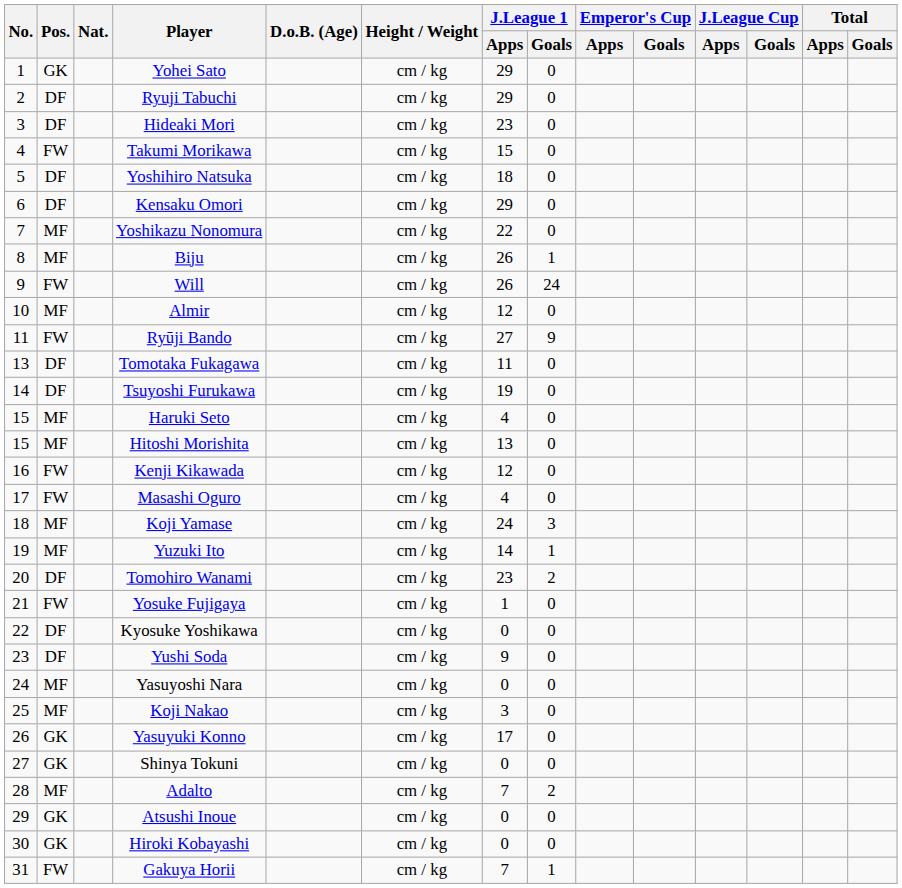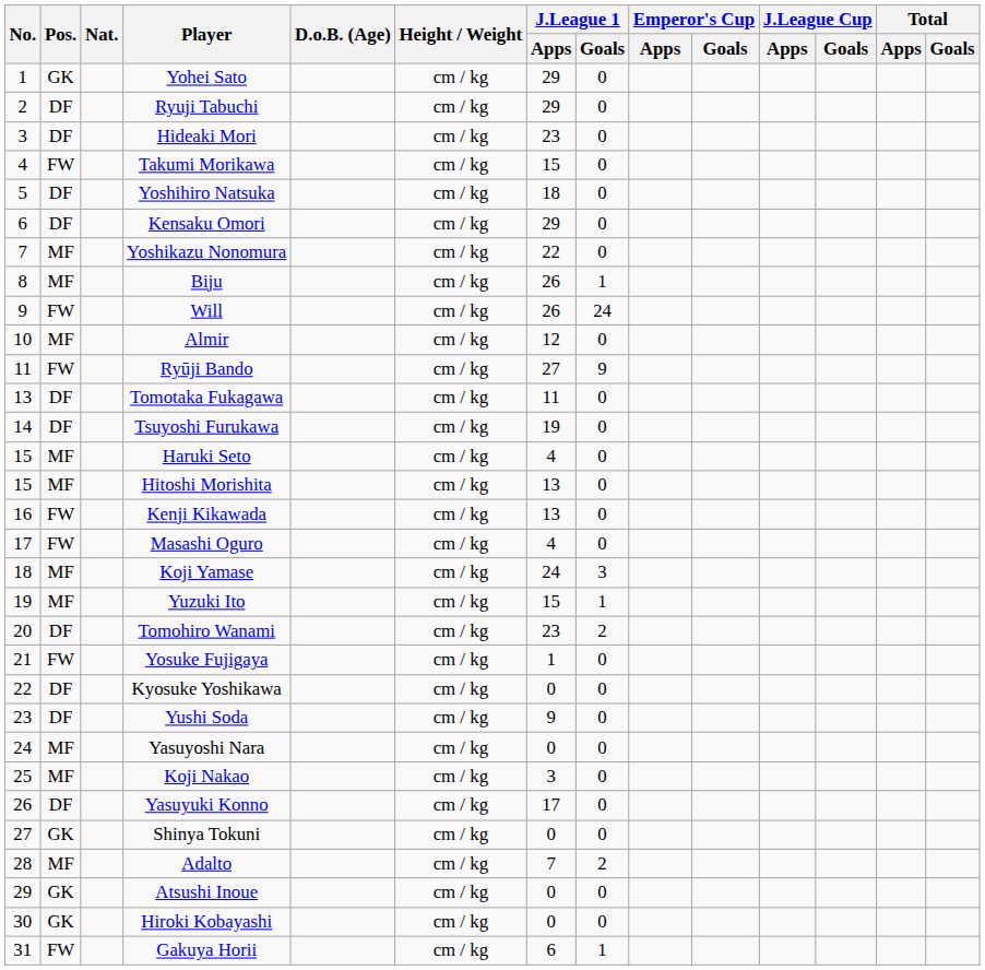 <table class="wikitable" style="text-align:center;">
 <tr>
 <th rowspan="2">No.</th>
 <th rowspan="2">Pos.</th>
 <th rowspan="2">Nat.</th>
 <th rowspan="2">Player</th>
 <th rowspan="2">D.o.B. (Age)</th>
 <th rowspan="2">Height / Weight</th>
 <th colspan="2"><a href='#'>J.League 1</a></th>
 <th colspan="2"><a href='#'>Emperor's Cup</a></th>
 <th colspan="2"><a href='#'>J.League Cup</a></th>
 <th colspan="2">Total</th>
 </tr>
 <tr>
 <th>Apps</th>
 <th>Goals</th>
 <th>Apps</th>
 <th>Goals</th>
 <th>Apps</th>
 <th>Goals</th>
 <th>Apps</th>
 <th>Goals</th>
 </tr>
 <tr>
 <td>1</td>
 <td>GK</td>
 <td></td>
 <td><a href='#'>Yohei Sato</a></td>
 <td></td>
 <td>cm / kg</td>
 <td>29</td>
 <td>0</td>
 <td></td>
 <td></td>
 <td></td>
 <td></td>
 <td></td>
 <td></td>
 </tr>
 <tr>
 <td>2</td>
 <td>DF</td>
 <td></td>
 <td><a href='#'>Ryuji Tabuchi</a></td>
 <td></td>
 <td>cm / kg</td>
 <td>29</td>
 <td>0</td>
 <td></td>
 <td></td>
 <td></td>
 <td></td>
 <td></td>
 <td></td>
 </tr>
 <tr>
 <td>3</td>
 <td>DF</td>
 <td></td>
 <td><a href='#'>Hideaki Mori</a></td>
 <td></td>
 <td>cm / kg</td>
 <td>23</td>
 <td>0</td>
 <td></td>
 <td></td>
 <td></td>
 <td></td>
 <td></td>
 <td></td>
 </tr>
 <tr>
 <td>4</td>
 <td>FW</td>
 <td></td>
 <td><a href='#'>Takumi Morikawa</a></td>
 <td></td>
 <td>cm / kg</td>
 <td>15</td>
 <td>0</td>
 <td></td>
 <td></td>
 <td></td>
 <td></td>
 <td></td>
 <td></td>
 </tr>
 <tr>
 <td>5</td>
 <td>DF</td>
 <td></td>
 <td><a href='#'>Yoshihiro Natsuka</a></td>
 <td></td>
 <td>cm / kg</td>
 <td>18</td>
 <td>0</td>
 <td></td>
 <td></td>
 <td></td>
 <td></td>
 <td></td>
 <td></td>
 </tr>
 <tr>
 <td>6</td>
 <td>DF</td>
 <td></td>
 <td><a href='#'>Kensaku Omori</a></td>
 <td></td>
 <td>cm / kg</td>
 <td>29</td>
 <td>0</td>
 <td></td>
 <td></td>
 <td></td>
 <td></td>
 <td></td>
 <td></td>
 </tr>
 <tr>
 <td>7</td>
 <td>MF</td>
 <td></td>
 <td><a href='#'>Yoshikazu Nonomura</a></td>
 <td></td>
 <td>cm / kg</td>
 <td>22</td>
 <td>0</td>
 <td></td>
 <td></td>
 <td></td>
 <td></td>
 <td></td>
 <td></td>
 </tr>
 <tr>
 <td>8</td>
 <td>MF</td>
 <td></td>
 <td><a href='#'>Biju</a></td>
 <td></td>
 <td>cm / kg</td>
 <td>26</td>
 <td>1</td>
 <td></td>
 <td></td>
 <td></td>
 <td></td>
 <td></td>
 <td></td>
 </tr>
 <tr>
 <td>9</td>
 <td>FW</td>
 <td></td>
 <td><a href='#'>Will</a></td>
 <td></td>
 <td>cm / kg</td>
 <td>26</td>
 <td>24</td>
 <td></td>
 <td></td>
 <td></td>
 <td></td>
 <td></td>
 <td></td>
 </tr>
 <tr>
 <td>10</td>
 <td>MF</td>
 <td></td>
 <td><a href='#'>Almir</a></td>
 <td></td>
 <td>cm / kg</td>
 <td>12</td>
 <td>0</td>
 <td></td>
 <td></td>
 <td></td>
 <td></td>
 <td></td>
 <td></td>
 </tr>
 <tr>
 <td>11</td>
 <td>FW</td>
 <td></td>
 <td><a href='#'>Ryūji Bando</a></td>
 <td></td>
 <td>cm / kg</td>
 <td>27</td>
 <td>9</td>
 <td></td>
 <td></td>
 <td></td>
 <td></td>
 <td></td>
 <td></td>
 </tr>
 <tr>
 <td>13</td>
 <td>DF</td>
 <td></td>
 <td><a href='#'>Tomotaka Fukagawa</a></td>
 <td></td>
 <td>cm / kg</td>
 <td>11</td>
 <td>0</td>
 <td></td>
 <td></td>
 <td></td>
 <td></td>
 <td></td>
 <td></td>
 </tr>
 <tr>
 <td>14</td>
 <td>DF</td>
 <td></td>
 <td><a href='#'>Tsuyoshi Furukawa</a></td>
 <td></td>
 <td>cm / kg</td>
 <td>19</td>
 <td>0</td>
 <td></td>
 <td></td>
 <td></td>
 <td></td>
 <td></td>
 <td></td>
 </tr>
 <tr>
 <td>15</td>
 <td>MF</td>
 <td></td>
 <td><a href='#'>Haruki Seto</a></td>
 <td></td>
 <td>cm / kg</td>
 <td>4</td>
 <td>0</td>
 <td></td>
 <td></td>
 <td></td>
 <td></td>
 <td></td>
 <td></td>
 </tr>
 <tr>
 <td>15</td>
 <td>MF</td>
 <td></td>
 <td><a href='#'>Hitoshi Morishita</a></td>
 <td></td>
 <td>cm / kg</td>
 <td>13</td>
 <td>0</td>
 <td></td>
 <td></td>
 <td></td>
 <td></td>
 <td></td>
 <td></td>
 </tr>
 <tr>
 <td>16</td>
 <td>FW</td>
 <td></td>
 <td><a href='#'>Kenji Kikawada</a></td>
 <td></td>
 <td>cm / kg</td>
-<td>12</td>
+<td>13</td>
 <td>0</td>
 <td></td>
 <td></td>
 <td></td>
 <td></td>
 <td></td>
 <td></td>
 </tr>
 <tr>
 <td>17</td>
 <td>FW</td>
 <td></td>
 <td><a href='#'>Masashi Oguro</a></td>
 <td></td>
 <td>cm / kg</td>
 <td>4</td>
 <td>0</td>
 <td></td>
 <td></td>
 <td></td>
 <td></td>
 <td></td>
 <td></td>
 </tr>
 <tr>
 <td>18</td>
 <td>MF</td>
 <td></td>
 <td><a href='#'>Koji Yamase</a></td>
 <td></td>
 <td>cm / kg</td>
 <td>24</td>
 <td>3</td>
 <td></td>
 <td></td>
 <td></td>
 <td></td>
 <td></td>
 <td></td>
 </tr>
 <tr>
 <td>19</td>
 <td>MF</td>
 <td></td>
 <td><a href='#'>Yuzuki Ito</a></td>
 <td></td>
 <td>cm / kg</td>
-<td>14</td>
+<td>15</td>
 <td>1</td>
 <td></td>
 <td></td>
 <td></td>
 <td></td>
 <td></td>
 <td></td>
 </tr>
 <tr>
 <td>20</td>
 <td>DF</td>
 <td></td>
 <td><a href='#'>Tomohiro Wanami</a></td>
 <td></td>
 <td>cm / kg</td>
 <td>23</td>
 <td>2</td>
 <td></td>
 <td></td>
 <td></td>
 <td></td>
 <td></td>
 <td></td>
 </tr>
 <tr>
 <td>21</td>
 <td>FW</td>
 <td></td>
 <td><a href='#'>Yosuke Fujigaya</a></td>
 <td></td>
 <td>cm / kg</td>
 <td>1</td>
 <td>0</td>
 <td></td>
 <td></td>
 <td></td>
 <td></td>
 <td></td>
 <td></td>
 </tr>
 <tr>
 <td>22</td>
 <td>DF</td>
 <td></td>
 <td>Kyosuke Yoshikawa</td>
 <td></td>
 <td>cm / kg</td>
 <td>0</td>
 <td>0</td>
 <td></td>
 <td></td>
 <td></td>
 <td></td>
 <td></td>
 <td></td>
 </tr>
 <tr>
 <td>23</td>
 <td>DF</td>
 <td></td>
 <td><a href='#'>Yushi Soda</a></td>
 <td></td>
 <td>cm / kg</td>
 <td>9</td>
 <td>0</td>
 <td></td>
 <td></td>
 <td></td>
 <td></td>
 <td></td>
 <td></td>
 </tr>
 <tr>
 <td>24</td>
 <td>MF</td>
 <td></td>
 <td>Yasuyoshi Nara</td>
 <td></td>
 <td>cm / kg</td>
 <td>0</td>
 <td>0</td>
 <td></td>
 <td></td>
 <td></td>
 <td></td>
 <td></td>
 <td></td>
 </tr>
 <tr>
 <td>25</td>
 <td>MF</td>
 <td></td>
 <td><a href='#'>Koji Nakao</a></td>
 <td></td>
 <td>cm / kg</td>
 <td>3</td>
 <td>0</td>
 <td></td>
 <td></td>
 <td></td>
 <td></td>
 <td></td>
 <td></td>
 </tr>
 <tr>
 <td>26</td>
-<td>GK</td>
+<td>DF</td>
 <td></td>
 <td><a href='#'>Yasuyuki Konno</a></td>
 <td></td>
 <td>cm / kg</td>
 <td>17</td>
 <td>0</td>
 <td></td>
 <td></td>
 <td></td>
 <td></td>
 <td></td>
 <td></td>
 </tr>
 <tr>
 <td>27</td>
 <td>GK</td>
 <td></td>
 <td>Shinya Tokuni</td>
 <td></td>
 <td>cm / kg</td>
 <td>0</td>
 <td>0</td>
 <td></td>
 <td></td>
 <td></td>
 <td></td>
 <td></td>
 <td></td>
 </tr>
 <tr>
 <td>28</td>
 <td>MF</td>
 <td></td>
 <td><a href='#'>Adalto</a></td>
 <td></td>
 <td>cm / kg</td>
 <td>7</td>
 <td>2</td>
 <td></td>
 <td></td>
 <td></td>
 <td></td>
 <td></td>
 <td></td>
 </tr>
 <tr>
 <td>29</td>
 <td>GK</td>
 <td></td>
 <td><a href='#'>Atsushi Inoue</a></td>
 <td></td>
 <td>cm / kg</td>
 <td>0</td>
 <td>0</td>
 <td></td>
 <td></td>
 <td></td>
 <td></td>
 <td></td>
 <td></td>
 </tr>
 <tr>
 <td>30</td>
 <td>GK</td>
 <td></td>
 <td><a href='#'>Hiroki Kobayashi</a></td>
 <td></td>
 <td>cm / kg</td>
 <td>0</td>
 <td>0</td>
 <td></td>
 <td></td>
 <td></td>
 <td></td>
 <td></td>
 <td></td>
 </tr>
 <tr>
 <td>31</td>
 <td>FW</td>
 <td></td>
 <td><a href='#'>Gakuya Horii</a></td>
 <td></td>
 <td>cm / kg</td>
-<td>7</td>
+<td>6</td>
 <td>1</td>
 <td></td>
 <td></td>
 <td></td>
 <td></td>
 <td></td>
 <td></td>
 </tr>
 </table>
